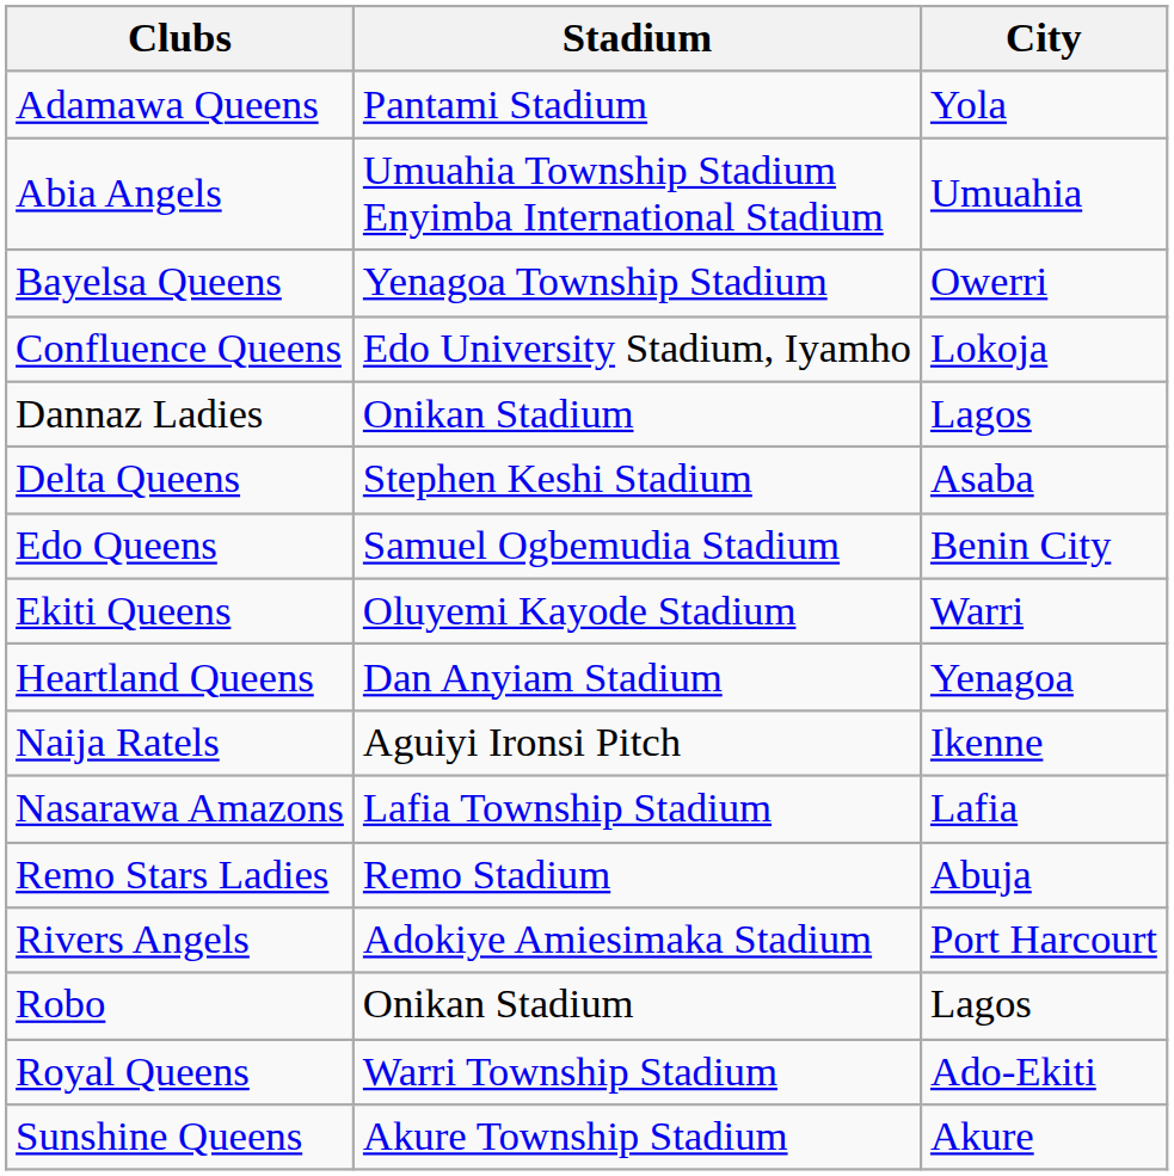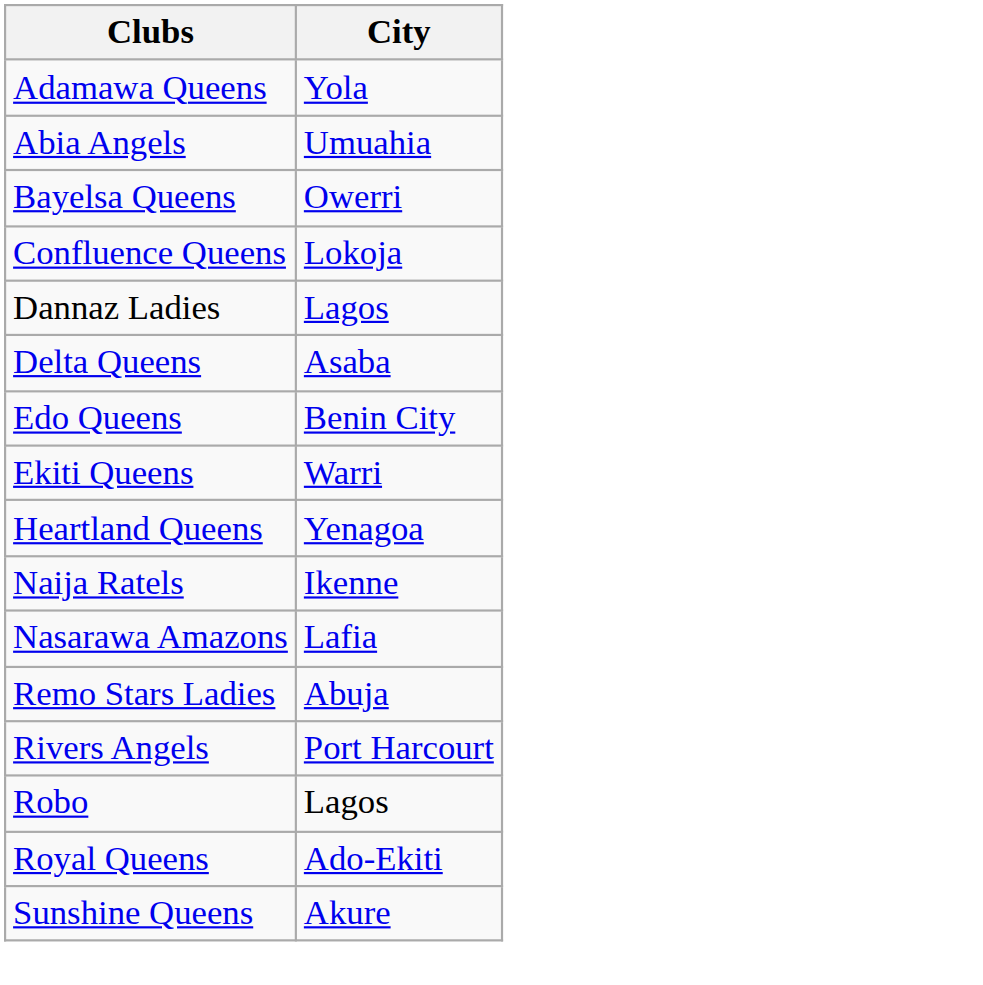 <table class="wikitable sortable">
 <tr>
 <th>Clubs</th>
-<th>Stadium</th>
 <th>City</th>
 </tr>
 <tr>
 <td><a href='#'>Adamawa Queens</a></td>
-<td><a href='#'>Pantami Stadium</a></td>
 <td><a href='#'>Yola</a></td>
 </tr>
 <tr>
 <td><a href='#'>Abia Angels</a></td>
-<td><a href='#'>Umuahia Township Stadium</a><br><a href='#'>Enyimba International Stadium</a></td>
 <td><a href='#'>Umuahia</a></td>
 </tr>
 <tr>
 <td><a href='#'>Bayelsa Queens</a></td>
-<td><a href='#'>Yenagoa Township Stadium</a></td>
 <td><a href='#'>Owerri</a></td>
 </tr>
 <tr>
 <td><a href='#'>Confluence Queens</a></td>
-<td><a href='#'>Edo University</a> Stadium, Iyamho</td>
 <td><a href='#'>Lokoja</a></td>
 </tr>
 <tr>
 <td>Dannaz Ladies</td>
-<td><a href='#'>Onikan Stadium</a></td>
 <td><a href='#'>Lagos</a></td>
 </tr>
 <tr>
 <td><a href='#'>Delta Queens</a></td>
-<td><a href='#'>Stephen Keshi Stadium</a></td>
 <td><a href='#'>Asaba</a></td>
 </tr>
 <tr>
 <td><a href='#'>Edo Queens</a></td>
-<td><a href='#'>Samuel Ogbemudia Stadium</a></td>
 <td><a href='#'>Benin City</a></td>
 </tr>
 <tr>
 <td><a href='#'>Ekiti Queens</a></td>
-<td><a href='#'>Oluyemi Kayode Stadium</a></td>
 <td><a href='#'>Warri</a></td>
 </tr>
 <tr>
 <td><a href='#'>Heartland Queens</a></td>
-<td><a href='#'>Dan Anyiam Stadium</a></td>
 <td><a href='#'>Yenagoa</a></td>
 </tr>
 <tr>
 <td><a href='#'>Naija Ratels</a></td>
-<td>Aguiyi Ironsi Pitch</td>
 <td><a href='#'>Ikenne</a></td>
 </tr>
 <tr>
 <td><a href='#'>Nasarawa Amazons</a></td>
-<td><a href='#'>Lafia Township Stadium</a></td>
 <td><a href='#'>Lafia</a></td>
 </tr>
 <tr>
 <td><a href='#'>Remo Stars Ladies</a></td>
-<td><a href='#'>Remo Stadium</a></td>
 <td><a href='#'>Abuja</a></td>
 </tr>
 <tr>
 <td><a href='#'>Rivers Angels</a></td>
-<td><a href='#'>Adokiye Amiesimaka Stadium</a></td>
 <td><a href='#'>Port Harcourt</a></td>
 </tr>
 <tr>
 <td><a href='#'>Robo</a></td>
-<td>Onikan Stadium</td>
 <td>Lagos</td>
 </tr>
 <tr>
 <td><a href='#'>Royal Queens</a></td>
-<td><a href='#'>Warri Township Stadium</a></td>
 <td><a href='#'>Ado-Ekiti</a></td>
 </tr>
 <tr>
 <td><a href='#'>Sunshine Queens</a></td>
-<td><a href='#'>Akure Township Stadium</a></td>
 <td><a href='#'>Akure</a></td>
 </tr>
 </table>
